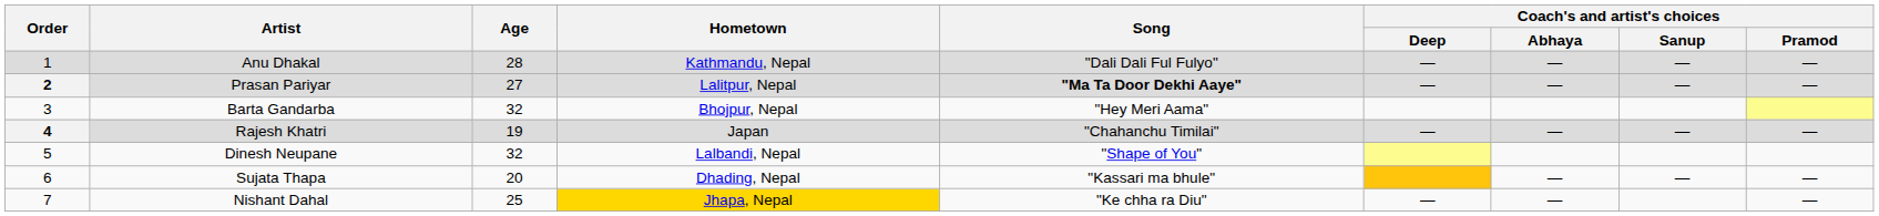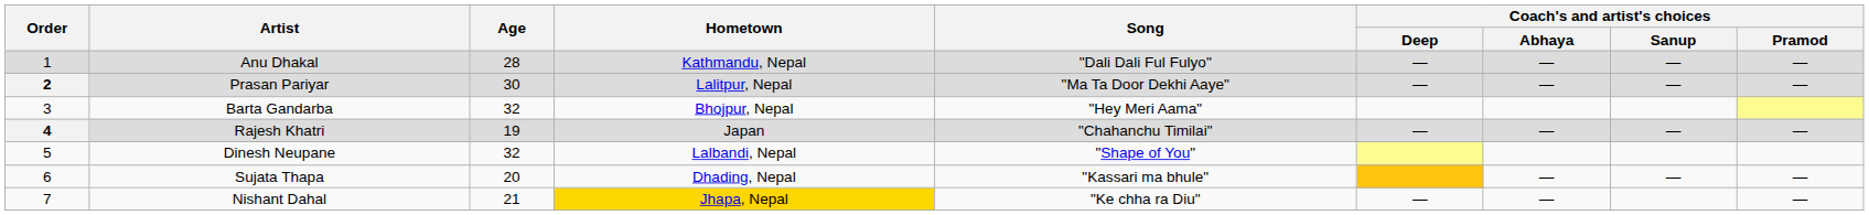 <table class="wikitable plainrowheaders" style="text-align:center; line-height:17px; width:100%;">
 <tr>
 <th rowspan="2" scope="col" style="width:04%;">Order</th>
 <th rowspan="2" scope="col" style="width:18%;">Artist</th>
 <th rowspan="2" scope="col" style="width:04%;">Age</th>
 <th rowspan="2" scope="col" style="width:18%;">Hometown</th>
 <th rowspan="2" scope="col" style="width:20%;">Song</th>
 <th colspan="4" scope="col" style="width:24%;">Coach's and artist's choices</th>
 </tr>
 <tr>
 <th scope="col" style="width:06%;">Deep</th>
 <th scope="col" style="width:06%;">Abhaya</th>
 <th scope="col" style="width:06%;">Sanup</th>
 <th scope="col" style="width:06%;">Pramod</th>
 </tr>
 <tr style="background:#DCDCDC;">
 <td scope="row">1</td>
 <td>Anu Dhakal</td>
 <td>28</td>
 <td><a href='#'>Kathmandu</a>, Nepal</td>
 <td>"Dali Dali Ful Fulyo"</td>
 <td>—</td>
 <td>—</td>
 <td>—</td>
 <td>—</td>
 </tr>
 <tr style="background:#DCDCDC;">
 <th>2</th>
 <td>Prasan Pariyar</td>
-<td>27</td>
+<td>30</td>
 <td><a href='#'>Lalitpur</a>, Nepal</td>
-<td><strong>"Ma Ta Door Dekhi Aaye"</strong></td>
+<td>"Ma Ta Door Dekhi Aaye"</td>
 <td>—</td>
 <td>—</td>
 <td>—</td>
 <td>—</td>
 </tr>
 <tr>
 <td scope="row">3</td>
 <td>Barta Gandarba</td>
 <td>32</td>
 <td><a href='#'>Bhojpur</a>, Nepal</td>
 <td>"Hey Meri Aama"</td>
 <td></td>
 <td></td>
 <td></td>
 <td style="background:#fdfc8f; "><strong></strong></td>
 </tr>
 <tr style="background:#DCDCDC;">
 <th>4</th>
 <td>Rajesh Khatri</td>
 <td>19</td>
 <td>Japan</td>
 <td>"Chahanchu Timilai"</td>
 <td>—</td>
 <td>—</td>
 <td>—</td>
 <td>—</td>
 </tr>
 <tr>
 <td scope="row">5</td>
 <td>Dinesh Neupane</td>
 <td>32</td>
 <td><a href='#'>Lalbandi</a>, Nepal</td>
 <td>"<a href='#'>Shape of You</a>"</td>
 <td style="background:#fdfc8f; "></td>
 <td></td>
 <td></td>
 <td></td>
 </tr>
 <tr>
 <td scope="row">6</td>
 <td>Sujata Thapa</td>
 <td>20</td>
 <td><a href='#'>Dhading</a>, Nepal</td>
 <td>"Kassari ma bhule"</td>
 <td style="background:#ffc40c; "><strong></strong></td>
 <td>—</td>
 <td>—</td>
 <td>—</td>
 </tr>
 <tr>
 <td scope="row">7</td>
 <td>Nishant Dahal</td>
-<td>25</td>
+<td>21</td>
 <td style="background: gold;"><a href='#'>Jhapa</a>, Nepal</td>
 <td>"Ke chha ra Diu"</td>
 <td>—</td>
 <td>—</td>
 <td style+"background:#ffc40c; "><strong></strong></td>
 <td>—</td>
 </tr>
 </table>
